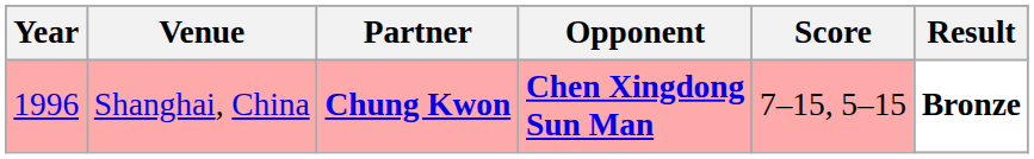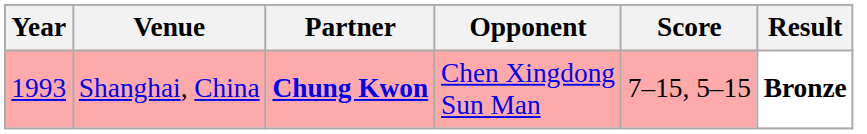 <table class="sortable wikitable" style="font-size: 90%;">
 <tr>
 <th>Year</th>
 <th>Venue</th>
 <th>Partner</th>
 <th>Opponent</th>
 <th>Score</th>
 <th>Result</th>
 </tr>
 <tr style="background:#FFAAAA">
-<td align="center"><a href='#'>1996</a></td>
+<td align="center"><a href='#'>1993</a></td>
 <td align="left"><a href='#'>Shanghai</a>, <a href='#'>China</a></td>
 <td align="left"><strong> <a href='#'>Chung Kwon</a></strong></td>
-<td align="left"><strong> <a href='#'>Chen Xingdong</a> <br>  <a href='#'>Sun Man</a></strong></td>
+<td align="left"> <a href='#'>Chen Xingdong</a> <br>  <a href='#'>Sun Man</a></td>
 <td align="left">7–15, 5–15</td>
 <td style="text-align:left; background:white"> <strong>Bronze</strong></td>
 </tr>
 </table>
